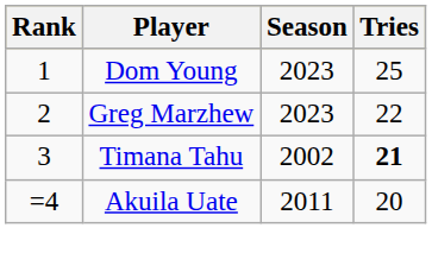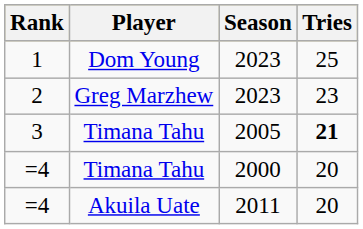 <table class="wikitable" style="text-align: center; font-size:100%">
 <tr bgcolor=#bdb76b>
 <th>Rank</th>
 <th>Player</th>
 <th>Season</th>
 <th>Tries</th>
 </tr>
 <tr>
 <td>1</td>
 <td><a href='#'>Dom Young</a></td>
 <td>2023</td>
 <td>25</td>
 </tr>
 <tr>
 <td>2</td>
 <td><a href='#'>Greg Marzhew</a></td>
 <td>2023</td>
-<td>22</td>
+<td>23</td>
 </tr>
 <tr>
 <td>3</td>
 <td><a href='#'>Timana Tahu</a></td>
-<td>2002</td>
+<td>2005</td>
 <td><strong>21</strong></td>
+</tr>
+<tr>
+<td>=4</td>
+<td><a href='#'>Timana Tahu</a></td>
+<td>2000</td>
+<td>20</td>
 </tr>
 <tr>
 <td>=4</td>
 <td><a href='#'>Akuila Uate</a></td>
 <td>2011</td>
 <td>20</td>
 </tr>
 </table>
